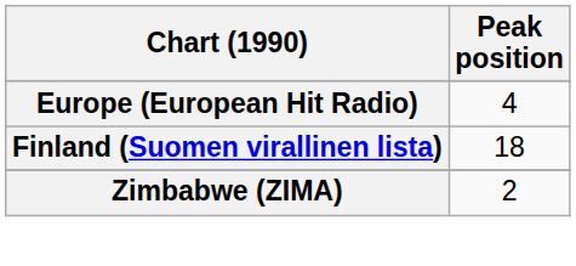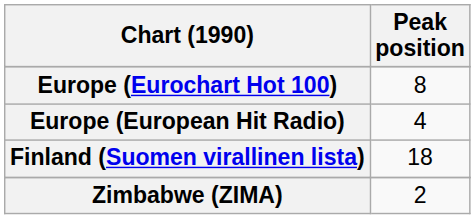 <table class="wikitable sortable plainrowheaders" style="text-align:center">
 <tr>
 <th>Chart (1990)</th>
 <th>Peak<br>position</th>
 </tr>
 <tr>
 </tr>
 <tr>
 </tr>
 <tr>
 </tr>
 <tr>
+</tr>
+<tr>
+<th scope="row">Europe (<a href='#'>Eurochart Hot 100</a>)</th>
+<td>8</td>
 </tr>
 <tr>
 <th scope="row">Europe (European Hit Radio)</th>
 <td>4</td>
 </tr>
 <tr>
 <th scope="row">Finland (<a href='#'>Suomen virallinen lista</a>)</th>
 <td>18</td>
 </tr>
 <tr>
 </tr>
 <tr>
 </tr>
 <tr>
 </tr>
 <tr>
 </tr>
 <tr>
 </tr>
 <tr>
 </tr>
 <tr>
 </tr>
 <tr>
 </tr>
 <tr>
 </tr>
 <tr>
 <th scope="row">Zimbabwe (ZIMA)</th>
 <td>2</td>
 </tr>
 </table>
